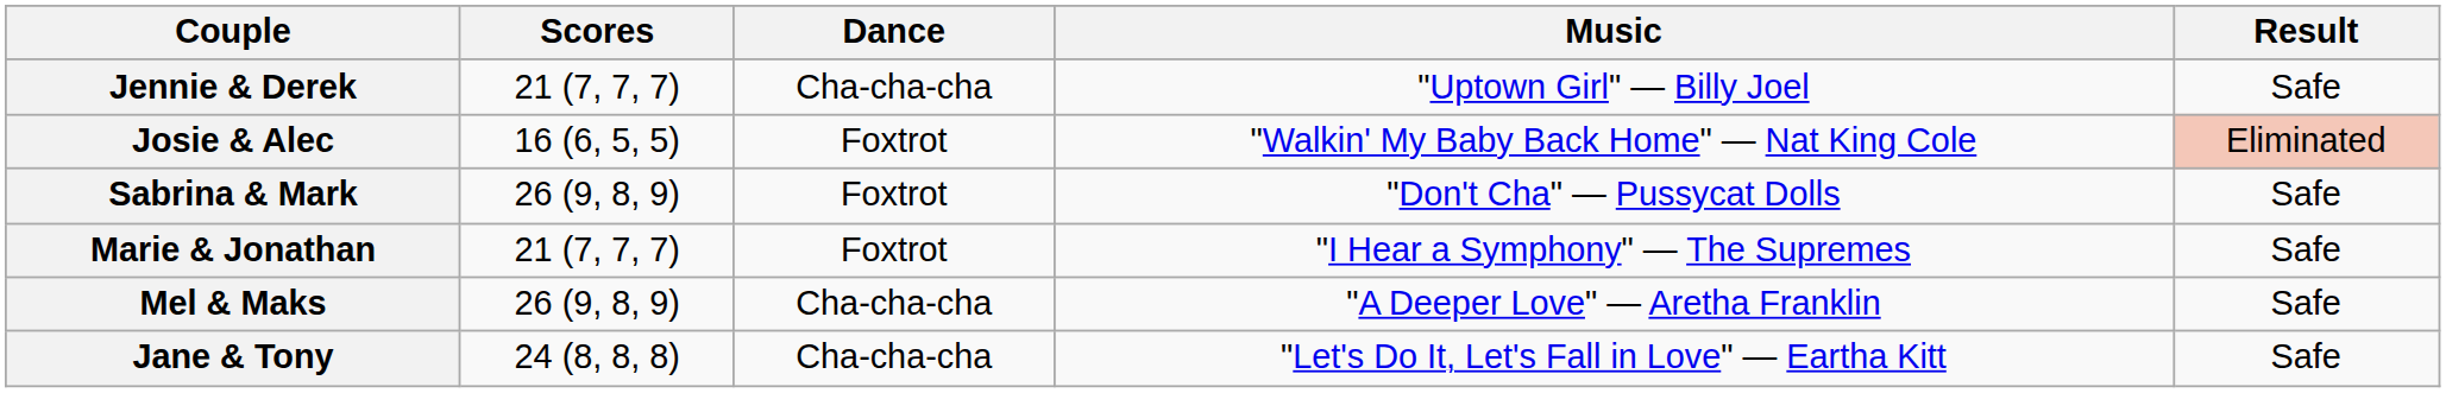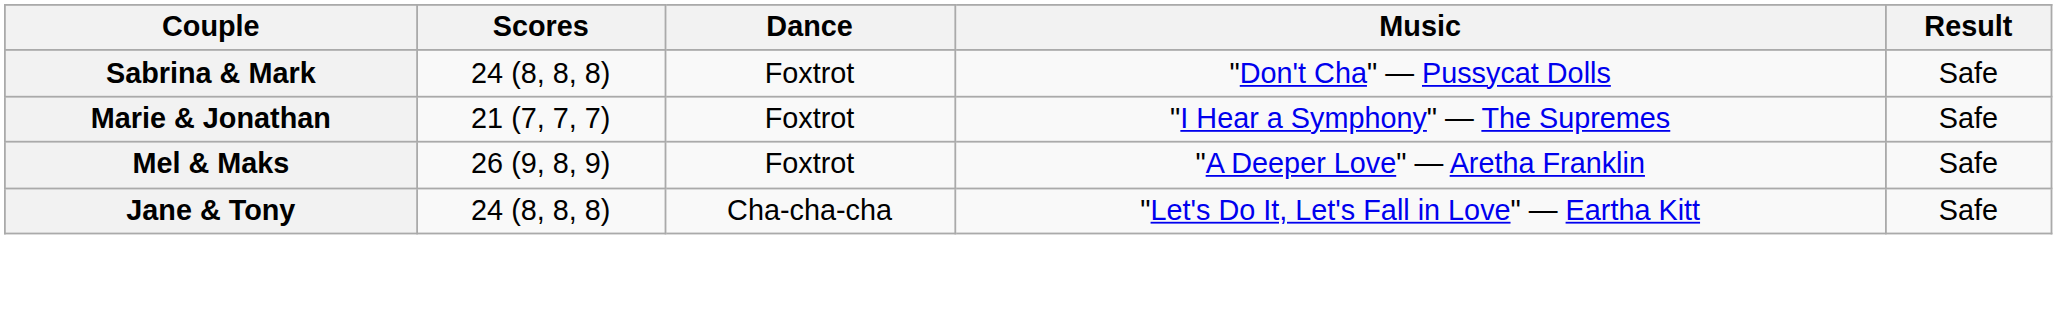 <table class="wikitable sortable" style="text-align:center; width:90%">
 <tr>
 <th scope="col">Couple</th>
 <th scope="col">Scores</th>
 <th scope="col" class="unsortable">Dance</th>
 <th scope="col" class="unsortable">Music</th>
 <th scope="col" class="unsortable">Result</th>
 </tr>
 <tr>
-<th scope="row">Jennie & Derek</th>
-<td>21 (7, 7, 7)</td>
-<td>Cha-cha-cha</td>
-<td>"<a href='#'>Uptown Girl</a>" — <a href='#'>Billy Joel</a></td>
-<td>Safe</td>
-</tr>
-<tr>
-<th scope="row">Josie & Alec</th>
-<td>16 (6, 5, 5)</td>
-<td>Foxtrot</td>
-<td>"<a href='#'>Walkin' My Baby Back Home</a>" — <a href='#'>Nat King Cole</a></td>
-<td bgcolor=f4c7b8>Eliminated</td>
-</tr>
-<tr>
 <th scope="row">Sabrina & Mark</th>
-<td>26 (9, 8, 9)</td>
+<td>24 (8, 8, 8)</td>
 <td>Foxtrot</td>
 <td>"<a href='#'>Don't Cha</a>" — <a href='#'>Pussycat Dolls</a></td>
 <td>Safe</td>
 </tr>
 <tr>
 <th scope="row">Marie & Jonathan</th>
 <td>21 (7, 7, 7)</td>
 <td>Foxtrot</td>
 <td>"<a href='#'>I Hear a Symphony</a>" — <a href='#'>The Supremes</a></td>
 <td>Safe</td>
 </tr>
 <tr>
 <th scope="row">Mel & Maks</th>
 <td>26 (9, 8, 9)</td>
-<td>Cha-cha-cha</td>
+<td>Foxtrot</td>
 <td>"<a href='#'>A Deeper Love</a>" — <a href='#'>Aretha Franklin</a></td>
 <td>Safe</td>
 </tr>
 <tr>
 <th scope="row">Jane & Tony</th>
 <td>24 (8, 8, 8)</td>
 <td>Cha-cha-cha</td>
 <td>"<a href='#'>Let's Do It, Let's Fall in Love</a>" — <a href='#'>Eartha Kitt</a></td>
 <td>Safe</td>
 </tr>
 </table>
